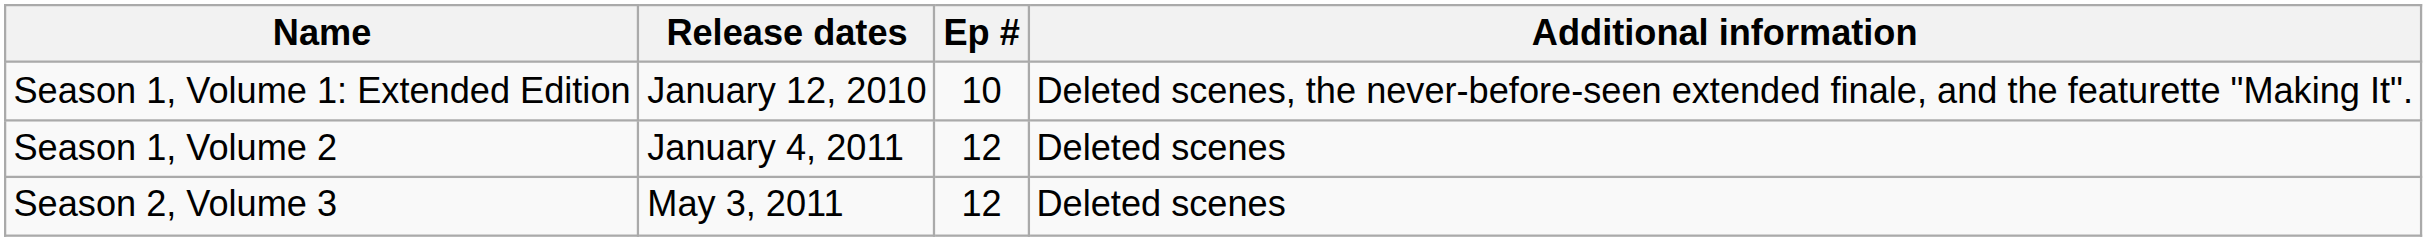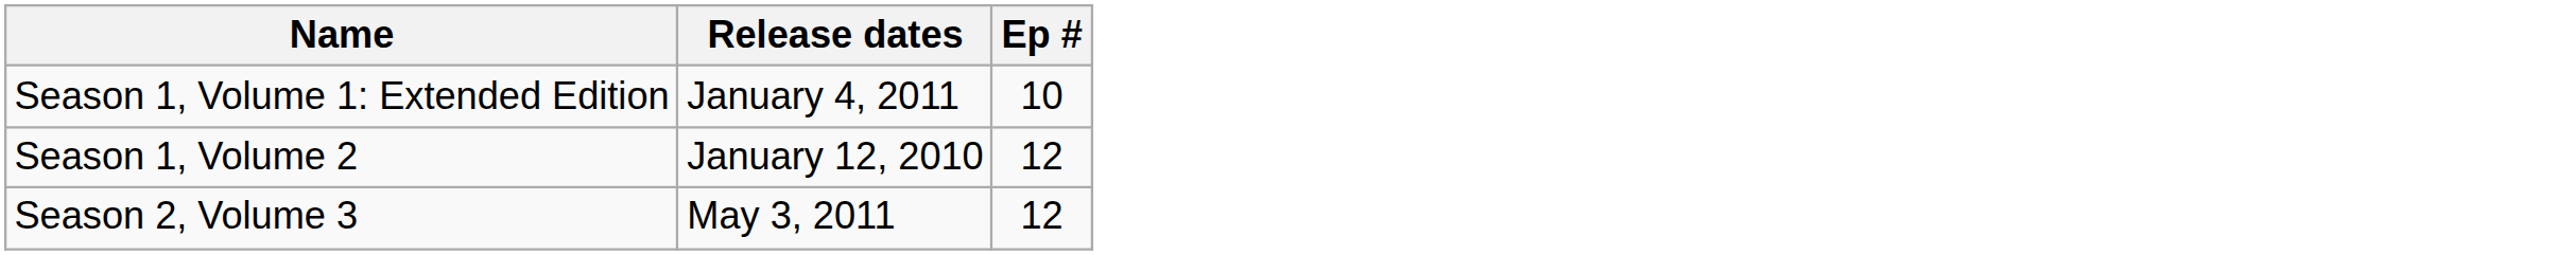 <table class="wikitable">
 <tr>
 <th rowspan="1">Name</th>
 <th rowspan="1">Release dates</th>
 <th rowspan="1">Ep #</th>
-<th rowspan="1">Additional information</th>
 </tr>
 <tr>
 <td>Season 1, Volume 1: Extended Edition</td>
-<td>January 12, 2010</td>
+<td>January 4, 2011</td>
 <td style="text-align:center;">10</td>
-<td>Deleted scenes, the never-before-seen extended finale, and the featurette "Making It".</td>
 </tr>
 <tr>
 <td>Season 1, Volume 2</td>
-<td>January 4, 2011</td>
+<td>January 12, 2010</td>
 <td style="text-align:center;">12</td>
-<td>Deleted scenes</td>
 </tr>
 <tr>
 <td>Season 2, Volume 3</td>
 <td>May 3, 2011</td>
 <td style="text-align:center;">12</td>
-<td>Deleted scenes</td>
 </tr>
 </table>
